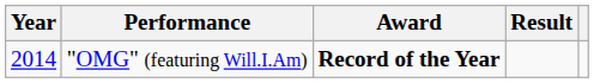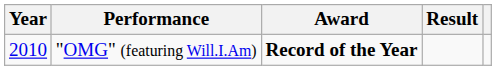 <table class="wikitable">
 <tr>
 <th>Year</th>
 <th>Performance</th>
 <th>Award</th>
 <th>Result</th>
 <th></th>
 </tr>
 <tr>
-<td><a href='#'>2014</a></td>
+<td><a href='#'>2010</a></td>
 <td>"<a href='#'>OMG</a>" <small>(featuring <a href='#'>Will.I.Am</a>)</small></td>
 <td><strong>Record of the Year</strong></td>
 <td></td>
 <td style="text-align:center;"></td>
 </tr>
 </table>
